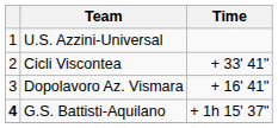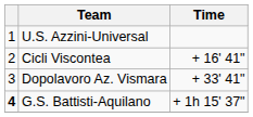 <table class="wikitable">
 <tr>
 <th></th>
 <th>Team</th>
 <th>Time</th>
 </tr>
 <tr>
 <td style="text-align:center">1</td>
 <td>U.S. Azzini-Universal</td>
 <td align="right"></td>
 </tr>
 <tr>
 <td style="text-align:center">2</td>
 <td>Cicli Viscontea</td>
-<td align="right">+ 33' 41"</td>
+<td align="right">+ 16' 41"</td>
 </tr>
 <tr>
 <td style="text-align:center">3</td>
 <td>Dopolavoro Az. Vismara</td>
-<td align="right">+ 16' 41"</td>
+<td align="right">+ 33' 41"</td>
 </tr>
 <tr>
 <td style="text-align:center"><strong>4</strong></td>
 <td>G.S. Battisti-Aquilano</td>
 <td align="right">+ 1h 15' 37"</td>
 </tr>
 <tr>
 </tr>
 </table>
